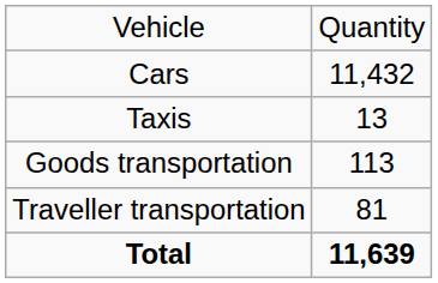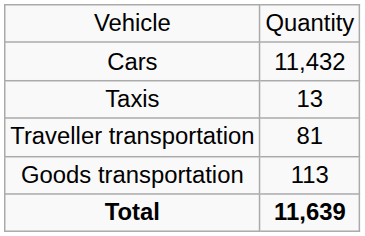 <table class="wikitable" style="text-align:center; margin: auto 16px 16px auto; float:left;">
 <tr>
 <td>Vehicle</td>
 <td>Quantity</td>
 </tr>
 <tr>
 <td>Cars</td>
 <td>11,432</td>
 </tr>
 <tr>
 <td>Taxis</td>
 <td>13</td>
 </tr>
 <tr>
+<td>Traveller transportation</td>
+<td>81</td>
+</tr>
+<tr>
 <td>Goods transportation</td>
 <td>113</td>
-</tr>
-<tr>
-<td>Traveller transportation</td>
-<td>81</td>
 </tr>
 <tr>
 <td><strong>Total</strong></td>
 <td><strong>11,639</strong></td>
 </tr>
 </table>
